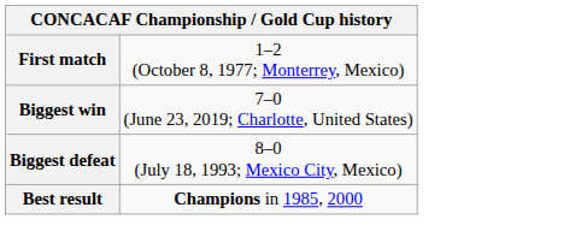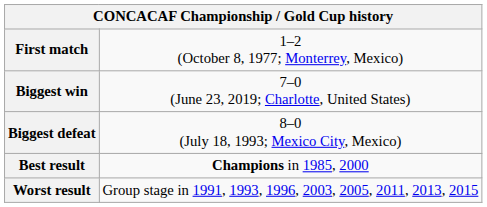 <table class="wikitable collapsible collapsed" style="text-align: center;font-size:90%;">
 <tr>
 <th colspan="2">CONCACAF Championship / Gold Cup history</th>
 </tr>
 <tr>
 <th>First match</th>
 <td> 1–2 <br> (October 8, 1977; <a href='#'>Monterrey</a>, Mexico)</td>
 </tr>
 <tr>
 <th>Biggest win</th>
 <td> 7–0 <br> (June 23, 2019; <a href='#'>Charlotte</a>, United States)</td>
 </tr>
 <tr>
 <th>Biggest defeat</th>
 <td> 8–0 <br> (July 18, 1993; <a href='#'>Mexico City</a>, Mexico)</td>
 </tr>
 <tr>
 <th>Best result</th>
 <td><strong>Champions</strong> in <a href='#'>1985</a>, <a href='#'>2000</a></td>
 </tr>
+<tr>
+<th>Worst result</th>
+<td>Group stage in <a href='#'>1991</a>, <a href='#'>1993</a>, <a href='#'>1996</a>, <a href='#'>2003</a>, <a href='#'>2005</a>, <a href='#'>2011</a>, <a href='#'>2013</a>, <a href='#'>2015</a></td>
+</tr>
 </table>
